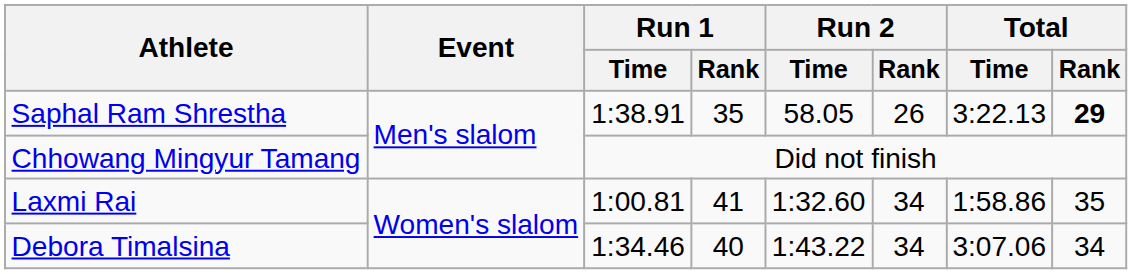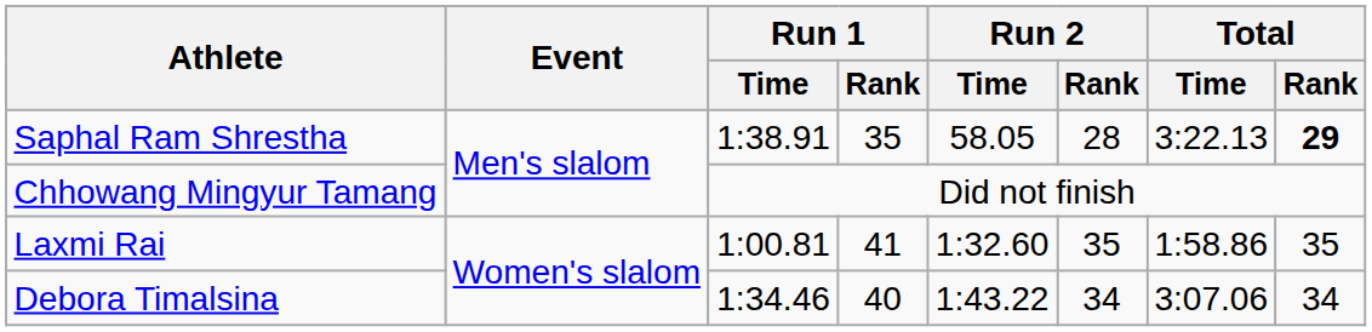 <table class="wikitable" style="font-size:90%">
 <tr>
 <th rowspan=2>Athlete</th>
 <th rowspan=2>Event</th>
 <th colspan=2>Run 1</th>
 <th colspan=2>Run 2</th>
 <th colspan=2>Total</th>
 </tr>
 <tr style="font-size:90%">
 <th>Time</th>
 <th>Rank</th>
 <th>Time</th>
 <th>Rank</th>
 <th>Time</th>
 <th>Rank</th>
 </tr>
 <tr align=center>
 <td align=left><a href='#'>Saphal Ram Shrestha</a></td>
 <td align=left rowspan=2><a href='#'>Men's slalom</a></td>
 <td>1:38.91</td>
 <td>35</td>
 <td>58.05</td>
-<td>26</td>
+<td>28</td>
 <td>3:22.13</td>
 <td><strong>29</strong></td>
 </tr>
 <tr align=center>
 <td align=left><a href='#'>Chhowang Mingyur Tamang</a></td>
 <td colspan=6>Did not finish</td>
 </tr>
 <tr align=center>
 <td align=left><a href='#'>Laxmi Rai</a></td>
 <td align=left rowspan=2><a href='#'>Women's slalom</a></td>
 <td>1:00.81</td>
 <td>41</td>
 <td>1:32.60</td>
-<td>34</td>
+<td>35</td>
 <td>1:58.86</td>
 <td>35</td>
 </tr>
 <tr align=center>
 <td align=left><a href='#'>Debora Timalsina</a></td>
 <td>1:34.46</td>
 <td>40</td>
 <td>1:43.22</td>
 <td>34</td>
 <td>3:07.06</td>
 <td>34</td>
 </tr>
 </table>
